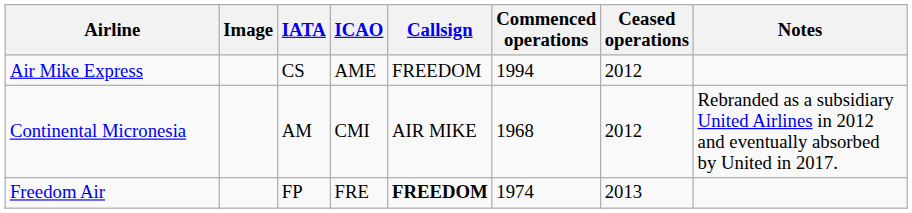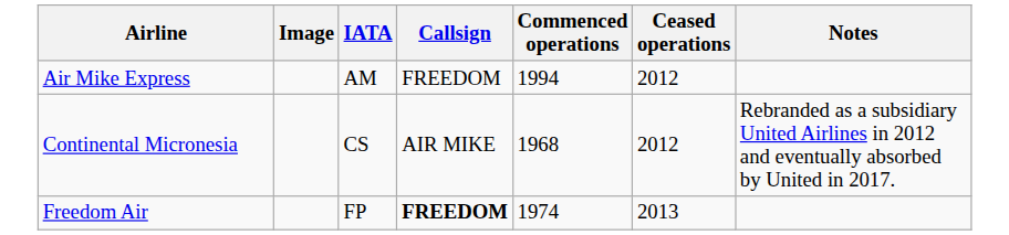 <table class="wikitable sortable" style="border-collapse:collapse; margin:auto;" border="1" cellpadding="3">
 <tr valign="middle">
 <th style="width:175px;">Airline</th>
 <th>Image</th>
 <th><a href='#'>IATA</a></th>
-<th><a href='#'>ICAO</a></th>
 <th><a href='#'>Callsign</a></th>
 <th>Commenced<br>operations</th>
 <th>Ceased<br>operations</th>
 <th style="width:175px;">Notes</th>
 </tr>
 <tr>
 <td><a href='#'>Air Mike Express</a></td>
 <td></td>
-<td>CS</td>
-<td>AME</td>
+<td>AM</td>
 <td>FREEDOM</td>
 <td>1994</td>
 <td>2012</td>
 <td></td>
 </tr>
 <tr>
 <td><a href='#'>Continental Micronesia</a></td>
 <td></td>
-<td>AM</td>
-<td>CMI</td>
+<td>CS</td>
 <td>AIR MIKE</td>
 <td>1968</td>
 <td>2012</td>
 <td>Rebranded as a subsidiary <a href='#'>United Airlines</a> in 2012 and eventually absorbed by United in 2017.</td>
 </tr>
 <tr>
 <td><a href='#'>Freedom Air</a></td>
 <td></td>
 <td>FP</td>
-<td>FRE</td>
 <td><strong>FREEDOM</strong></td>
 <td>1974</td>
 <td>2013</td>
 <td></td>
 </tr>
 </table>
